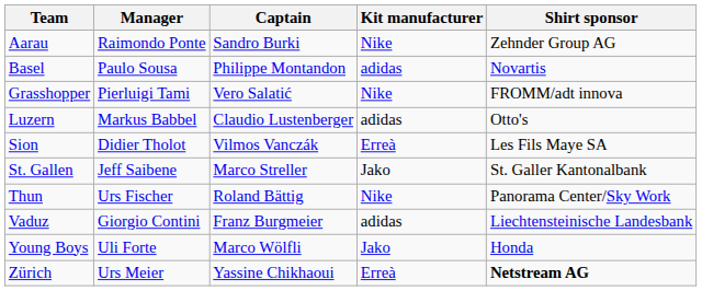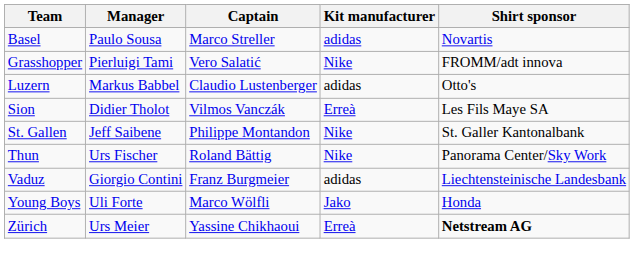 <table class="wikitable sortable" style="text-align: left;">
 <tr>
 <th>Team</th>
 <th>Manager</th>
 <th>Captain</th>
 <th>Kit manufacturer</th>
 <th>Shirt sponsor</th>
 </tr>
 <tr>
-<td><a href='#'>Aarau</a></td>
-<td align=left> <a href='#'>Raimondo Ponte</a></td>
-<td align=left> <a href='#'>Sandro Burki</a></td>
-<td><a href='#'>Nike</a></td>
-<td>Zehnder Group AG</td>
-</tr>
-<tr>
 <td><a href='#'>Basel</a></td>
 <td align=left> <a href='#'>Paulo Sousa</a></td>
-<td align=left> <a href='#'>Philippe Montandon</a></td>
+<td align=left> <a href='#'>Marco Streller</a></td>
 <td><a href='#'>adidas</a></td>
 <td><a href='#'>Novartis</a></td>
 </tr>
 <tr>
 <td><a href='#'>Grasshopper</a></td>
 <td align=left> <a href='#'>Pierluigi Tami</a></td>
 <td align=left> <a href='#'>Vero Salatić</a></td>
 <td><a href='#'>Nike</a></td>
 <td>FROMM/adt innova</td>
 </tr>
 <tr>
 <td><a href='#'>Luzern</a></td>
 <td align=left> <a href='#'>Markus Babbel</a></td>
 <td align=left> <a href='#'>Claudio Lustenberger</a></td>
 <td>adidas</td>
 <td>Otto's</td>
 </tr>
 <tr>
 <td><a href='#'>Sion</a></td>
 <td align=left> <a href='#'>Didier Tholot</a></td>
 <td align=left> <a href='#'>Vilmos Vanczák</a></td>
 <td><a href='#'>Erreà</a></td>
 <td>Les Fils Maye SA</td>
 </tr>
 <tr>
 <td><a href='#'>St. Gallen</a></td>
 <td align=left> <a href='#'>Jeff Saibene</a></td>
-<td align=left> <a href='#'>Marco Streller</a></td>
-<td>Jako</td>
+<td align=left> <a href='#'>Philippe Montandon</a></td>
+<td><a href='#'>Nike</a></td>
 <td>St. Galler Kantonalbank</td>
 </tr>
 <tr>
 <td><a href='#'>Thun</a></td>
 <td align=left> <a href='#'>Urs Fischer</a></td>
 <td align=left> <a href='#'>Roland Bättig</a></td>
 <td><a href='#'>Nike</a></td>
 <td>Panorama Center/<a href='#'>Sky Work</a></td>
 </tr>
 <tr>
 <td><a href='#'>Vaduz</a></td>
 <td align=left> <a href='#'>Giorgio Contini</a></td>
 <td align=left> <a href='#'>Franz Burgmeier</a></td>
 <td>adidas</td>
 <td><a href='#'>Liechtensteinische Landesbank</a></td>
 </tr>
 <tr>
 <td><a href='#'>Young Boys</a></td>
 <td align=left> <a href='#'>Uli Forte</a></td>
 <td align=left> <a href='#'>Marco Wölfli</a></td>
 <td><a href='#'>Jako</a></td>
 <td><a href='#'>Honda</a></td>
 </tr>
 <tr>
 <td><a href='#'>Zürich</a></td>
 <td align=left> <a href='#'>Urs Meier</a></td>
 <td align=left> <a href='#'>Yassine Chikhaoui</a></td>
 <td><a href='#'>Erreà</a></td>
 <td><strong>Netstream AG</strong></td>
 </tr>
 </table>
